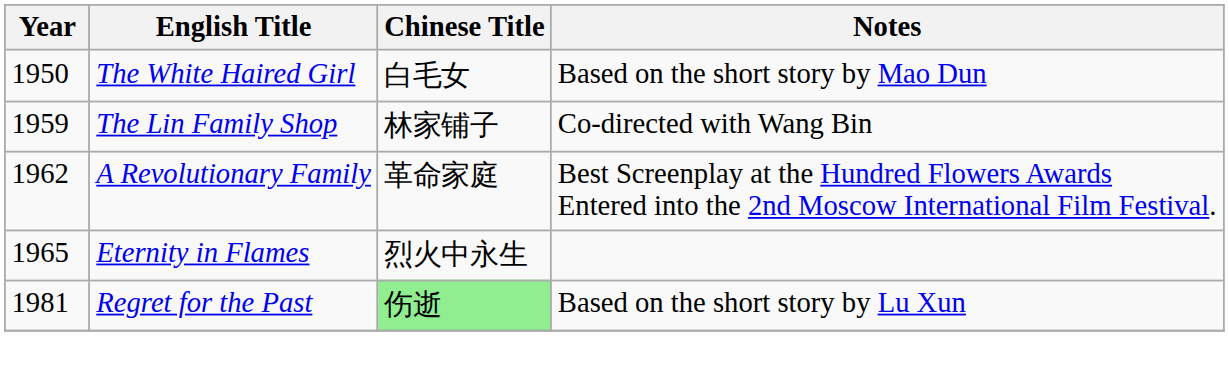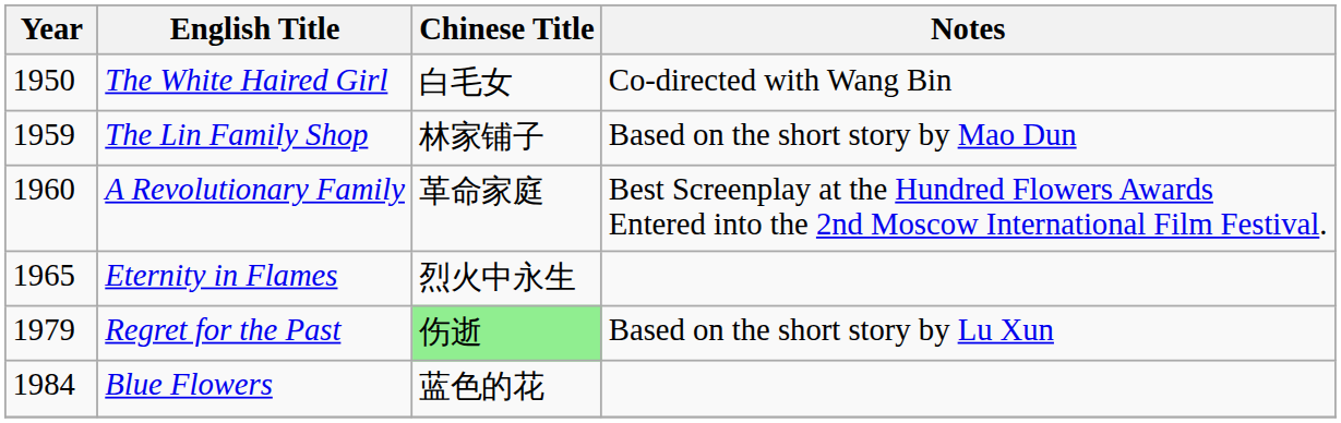 <table class="wikitable">
 <tr>
 <th align="left" valign="top" width="40">Year</th>
 <th align="left" valign="top">English Title</th>
 <th align="left" valign="top">Chinese Title</th>
 <th align="left" valign="top">Notes</th>
 </tr>
 <tr>
 <td align="left" valign="top">1950</td>
 <td align="left" valign="top"><em><a href='#'>The White Haired Girl</a></em></td>
 <td align="left" valign="top">白毛女</td>
-<td align="left" valign="top">Based on the short story by <a href='#'>Mao Dun</a></td>
+<td align="left" valign="top">Co-directed with Wang Bin</td>
 </tr>
 <tr>
 <td align="left" valign="top">1959</td>
 <td align="left" valign="top"><em><a href='#'>The Lin Family Shop</a></em></td>
 <td align="left" valign="top">林家铺子</td>
-<td align="left" valign="top">Co-directed with Wang Bin</td>
+<td align="left" valign="top">Based on the short story by <a href='#'>Mao Dun</a></td>
 </tr>
 <tr>
-<td align="left" valign="top">1962</td>
+<td align="left" valign="top">1960</td>
 <td align="left" valign="top"><em><a href='#'>A Revolutionary Family</a></em></td>
 <td align="left" valign="top">革命家庭</td>
 <td align="left" valign="top">Best Screenplay at the <a href='#'>Hundred Flowers Awards</a><br>Entered into the <a href='#'>2nd Moscow International Film Festival</a>.</td>
 </tr>
 <tr>
 <td align="left" valign="top">1965</td>
 <td align="left" valign="top"><em><a href='#'>Eternity in Flames</a></em></td>
 <td align="left" valign="top">烈火中永生</td>
 <td align="left" valign="top"></td>
 </tr>
 <tr>
-<td align="left" valign="top">1981</td>
+<td align="left" valign="top">1979</td>
 <td align="left" valign="top"><em><a href='#'>Regret for the Past</a></em></td>
 <td align="left" valign="top" style="background: lightgreen;">伤逝</td>
 <td align="left" valign="top">Based on the short story by <a href='#'>Lu Xun</a></td>
 </tr>
 <tr>
+<td align="left" valign="top">1984</td>
+<td align="left" valign="top"><em><a href='#'>Blue Flowers</a></em></td>
+<td align="left" valign="top">蓝色的花</td>
+<td align="left" valign="top"></td>
+</tr>
+<tr>
 </tr>
 </table>
